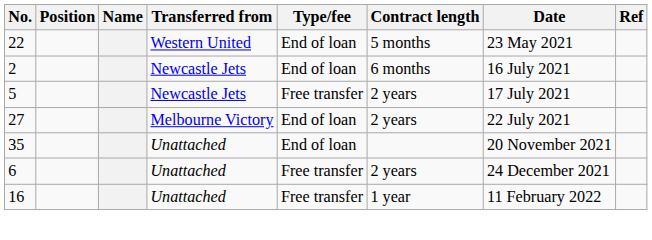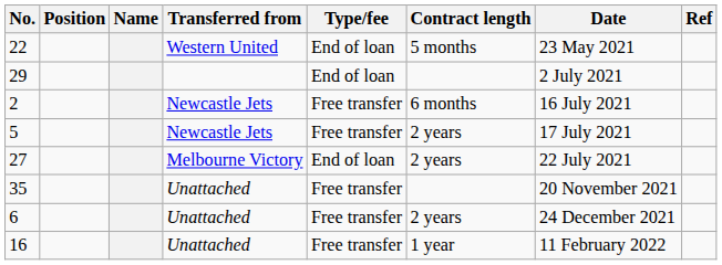 <table class="wikitable plainrowheaders sortable" style="text-align:center; text-align:left">
 <tr>
 <th scope="col">No.</th>
 <th scope="col">Position</th>
 <th scope="col">Name</th>
 <th scope="col">Transferred from</th>
 <th scope="col">Type/fee</th>
 <th scope="col">Contract length</th>
 <th scope="col">Date</th>
 <th scope="col" class="unsortable">Ref</th>
 </tr>
 <tr>
 <td>22</td>
 <td></td>
 <th scope="row"></th>
 <td><a href='#'>Western United</a></td>
 <td>End of loan</td>
 <td>5 months</td>
 <td>23 May 2021</td>
 <td></td>
 </tr>
 <tr>
+<td>29</td>
+<td></td>
+<th scope="row"></th>
+<td></td>
+<td>End of loan</td>
+<td></td>
+<td>2 July 2021</td>
+<td></td>
+</tr>
+<tr>
 <td>2</td>
 <td></td>
 <th scope="row"></th>
 <td><a href='#'>Newcastle Jets</a></td>
-<td>End of loan</td>
+<td>Free transfer</td>
 <td>6 months</td>
 <td>16 July 2021</td>
 <td></td>
 </tr>
 <tr>
 <td>5</td>
 <td></td>
 <th scope="row"></th>
 <td><a href='#'>Newcastle Jets</a></td>
 <td>Free transfer</td>
 <td>2 years</td>
 <td>17 July 2021</td>
 <td></td>
 </tr>
 <tr>
 <td>27</td>
 <td></td>
 <th scope="row"></th>
 <td><a href='#'>Melbourne Victory</a></td>
 <td>End of loan</td>
 <td>2 years</td>
 <td>22 July 2021</td>
 <td></td>
 </tr>
 <tr>
 <td>35</td>
 <td></td>
 <th scope="row"></th>
 <td><em>Unattached</em></td>
-<td>End of loan</td>
+<td>Free transfer</td>
 <td></td>
 <td>20 November 2021</td>
 <td></td>
 </tr>
 <tr>
 <td>6</td>
 <td></td>
 <th scope="row"></th>
 <td><em>Unattached</em></td>
 <td>Free transfer</td>
 <td>2 years</td>
 <td>24 December 2021</td>
 <td></td>
 </tr>
 <tr>
 <td>16</td>
 <td></td>
 <th scope="row"></th>
 <td><em>Unattached</em></td>
 <td>Free transfer</td>
 <td>1 year</td>
 <td>11 February 2022</td>
 <td></td>
 </tr>
 </table>
